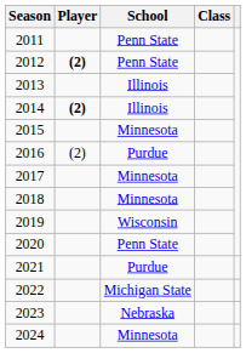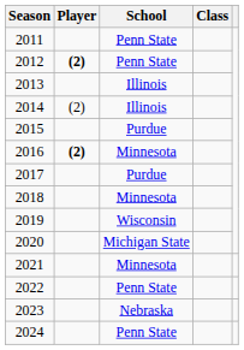 <table class="wikitable sortable" style="text-align: center;">
 <tr>
 <th>Season</th>
 <th>Player</th>
 <th>School</th>
 <th>Class</th>
 <th class="unsortable"></th>
 </tr>
 <tr>
 <td>2011</td>
 <td></td>
 <td><a href='#'>Penn State</a></td>
 <td></td>
 <td rowspan=10></td>
 </tr>
 <tr>
 <td>2012</td>
 <td><strong> (2)</strong></td>
 <td><a href='#'>Penn State</a></td>
 <td></td>
 </tr>
 <tr>
 <td>2013</td>
 <td></td>
 <td><a href='#'>Illinois</a></td>
 <td></td>
 </tr>
 <tr>
 <td>2014</td>
-<td><strong> (2)</strong></td>
+<td> (2)</td>
 <td><a href='#'>Illinois</a></td>
 <td></td>
 </tr>
 <tr>
 <td>2015</td>
 <td></td>
-<td><a href='#'>Minnesota</a></td>
+<td><a href='#'>Purdue</a></td>
 <td></td>
 </tr>
 <tr>
 <td>2016</td>
-<td> (2)</td>
-<td><a href='#'>Purdue</a></td>
+<td><strong> (2)</strong></td>
+<td><a href='#'>Minnesota</a></td>
 <td></td>
 </tr>
 <tr>
 <td>2017</td>
 <td></td>
-<td><a href='#'>Minnesota</a></td>
+<td><a href='#'>Purdue</a></td>
 <td></td>
 </tr>
 <tr>
 <td>2018</td>
 <td></td>
 <td><a href='#'>Minnesota</a></td>
 <td></td>
 </tr>
 <tr>
 <td>2019</td>
 <td></td>
 <td><a href='#'>Wisconsin</a></td>
 <td></td>
 </tr>
 <tr>
 <td>2020</td>
 <td></td>
-<td><a href='#'>Penn State</a></td>
+<td><a href='#'>Michigan State</a></td>
 <td></td>
 </tr>
 <tr>
 <td>2021</td>
 <td></td>
-<td><a href='#'>Purdue</a></td>
+<td><a href='#'>Minnesota</a></td>
 <td></td>
 <td></td>
 </tr>
 <tr>
 <td>2022</td>
 <td></td>
-<td><a href='#'>Michigan State</a></td>
+<td><a href='#'>Penn State</a></td>
 <td></td>
 <td></td>
 </tr>
 <tr>
 <td>2023</td>
 <td></td>
 <td><a href='#'>Nebraska</a></td>
 <td></td>
 <td></td>
 </tr>
 <tr>
 <td>2024</td>
 <td></td>
-<td><a href='#'>Minnesota</a></td>
+<td><a href='#'>Penn State</a></td>
 <td></td>
 <td></td>
 </tr>
 </table>
